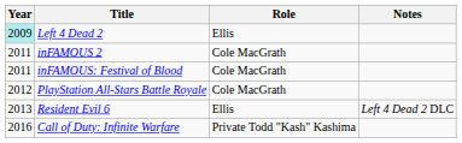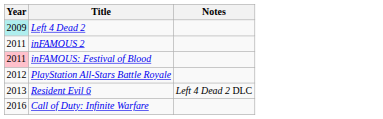 <table class="wikitable sortable">
 <tr>
 <th>Year</th>
 <th>Title</th>
-<th>Role</th>
 <th class="unsortable">Notes</th>
 </tr>
 <tr>
 <td style="background: paleturquoise;">2009</td>
 <td><em><a href='#'>Left 4 Dead 2</a></em></td>
-<td>Ellis</td>
 <td></td>
 </tr>
 <tr>
 <td>2011</td>
 <td><em><a href='#'>inFAMOUS 2</a></em></td>
-<td>Cole MacGrath</td>
 <td></td>
 </tr>
 <tr>
-<td>2011</td>
+<td style="background: pink;">2011</td>
 <td><em><a href='#'>inFAMOUS: Festival of Blood</a></em></td>
-<td>Cole MacGrath</td>
 <td></td>
 </tr>
 <tr>
 <td>2012</td>
 <td><em><a href='#'>PlayStation All-Stars Battle Royale</a></em></td>
-<td>Cole MacGrath</td>
 <td></td>
 </tr>
 <tr>
 <td>2013</td>
 <td><em><a href='#'>Resident Evil 6</a></em></td>
-<td>Ellis</td>
 <td><em>Left 4 Dead 2</em> DLC</td>
 </tr>
 <tr>
 <td>2016</td>
 <td><em><a href='#'>Call of Duty: Infinite Warfare</a></em></td>
-<td>Private Todd "Kash" Kashima</td>
 <td></td>
 </tr>
 </table>
